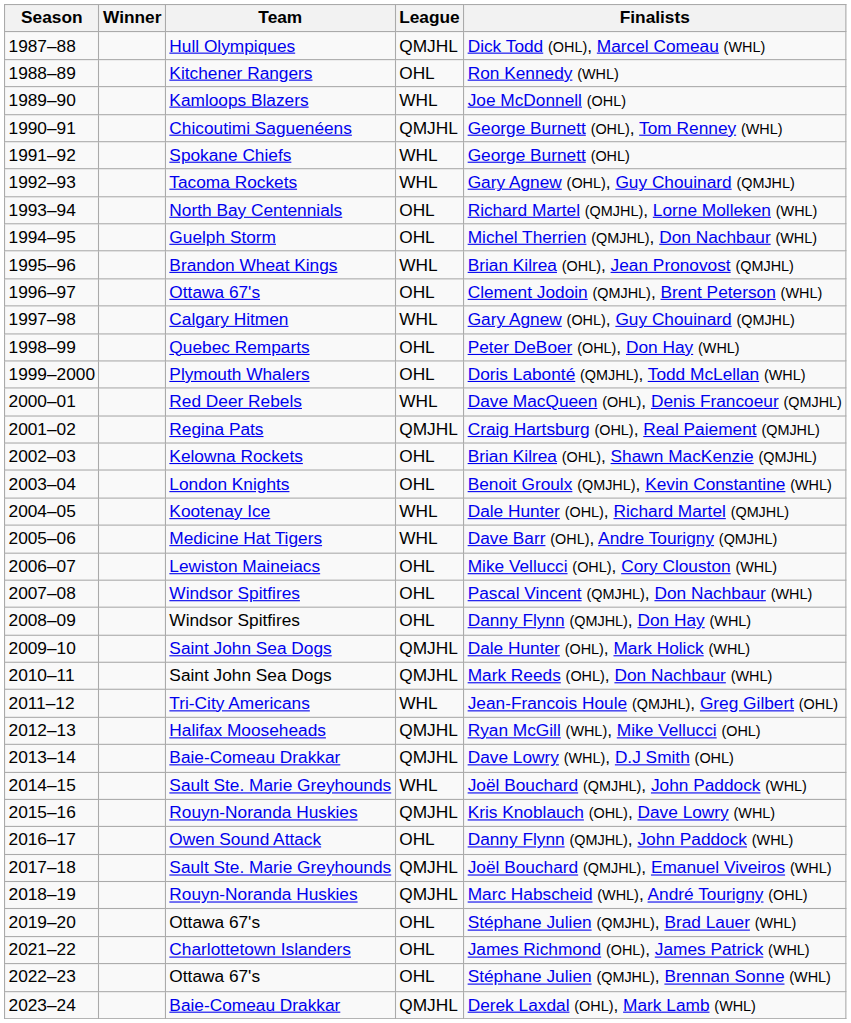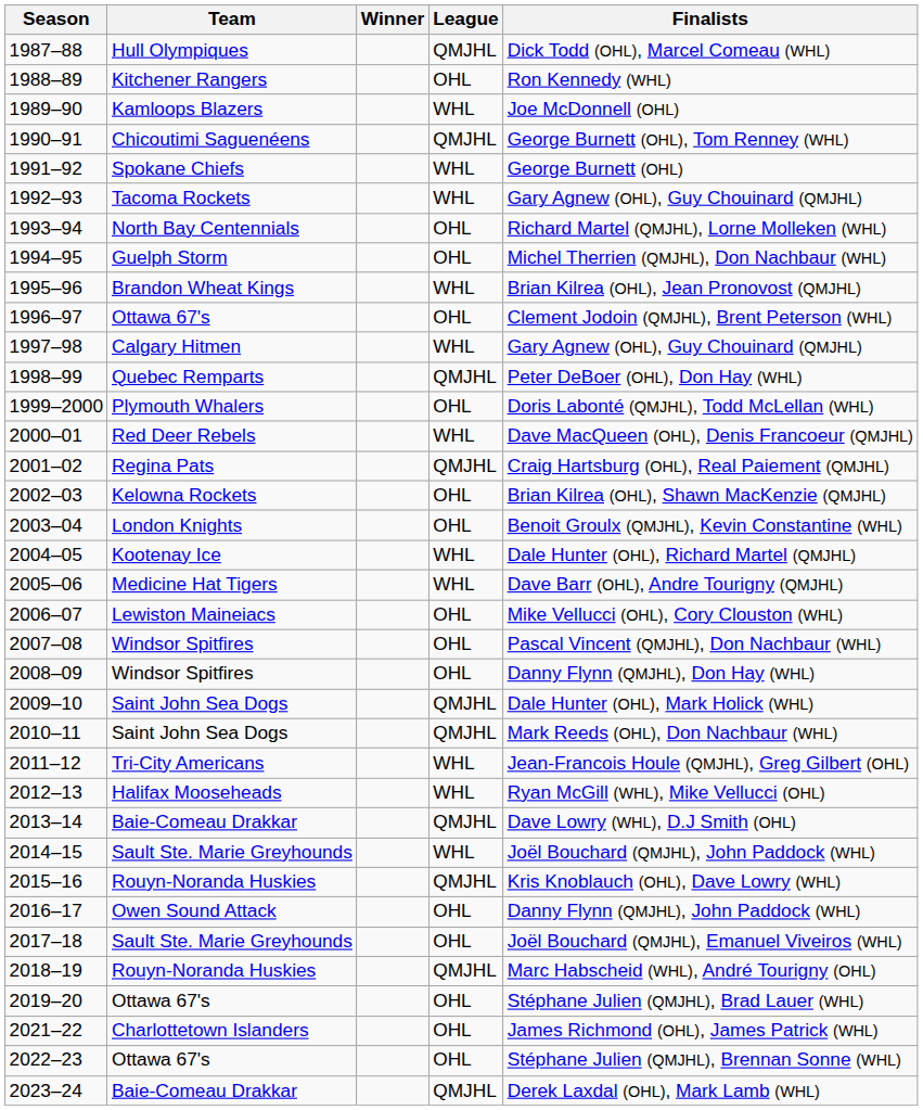 <table class="wikitable sortable">
 <tr>
 <th>Season</th>
+<th>Team</th>
 <th>Winner</th>
-<th>Team</th>
 <th>League</th>
 <th class=unsortable>Finalists</th>
 </tr>
 <tr>
 <td>1987–88</td>
+<td><a href='#'>Hull Olympiques</a></td>
 <td></td>
-<td><a href='#'>Hull Olympiques</a></td>
 <td>QMJHL</td>
 <td><a href='#'>Dick Todd</a>  <small>(OHL)</small>, <a href='#'>Marcel Comeau</a> <small>(WHL)</small></td>
 </tr>
 <tr>
 <td>1988–89</td>
+<td><a href='#'>Kitchener Rangers</a></td>
 <td></td>
-<td><a href='#'>Kitchener Rangers</a></td>
 <td>OHL</td>
 <td><a href='#'>Ron Kennedy</a> <small>(WHL)</small></td>
 </tr>
 <tr>
 <td>1989–90</td>
+<td><a href='#'>Kamloops Blazers</a></td>
 <td></td>
-<td><a href='#'>Kamloops Blazers</a></td>
 <td>WHL</td>
 <td><a href='#'>Joe McDonnell</a>  <small>(OHL)</small></td>
 </tr>
 <tr>
 <td>1990–91</td>
+<td><a href='#'>Chicoutimi Saguenéens</a></td>
 <td></td>
-<td><a href='#'>Chicoutimi Saguenéens</a></td>
 <td>QMJHL</td>
 <td><a href='#'>George Burnett</a>  <small>(OHL)</small>, <a href='#'>Tom Renney</a> <small>(WHL)</small></td>
 </tr>
 <tr>
 <td>1991–92</td>
+<td><a href='#'>Spokane Chiefs</a></td>
 <td></td>
-<td><a href='#'>Spokane Chiefs</a></td>
 <td>WHL</td>
 <td><a href='#'>George Burnett</a>  <small>(OHL)</small></td>
 </tr>
 <tr>
 <td>1992–93</td>
+<td><a href='#'>Tacoma Rockets</a></td>
 <td></td>
-<td><a href='#'>Tacoma Rockets</a></td>
 <td>WHL</td>
 <td><a href='#'>Gary Agnew</a>  <small>(OHL)</small>, <a href='#'>Guy Chouinard</a> <small>(QMJHL)</small></td>
 </tr>
 <tr>
 <td>1993–94</td>
+<td><a href='#'>North Bay Centennials</a></td>
 <td></td>
-<td><a href='#'>North Bay Centennials</a></td>
 <td>OHL</td>
 <td><a href='#'>Richard Martel</a> <small>(QMJHL)</small>, <a href='#'>Lorne Molleken</a> <small>(WHL)</small></td>
 </tr>
 <tr>
 <td>1994–95</td>
+<td><a href='#'>Guelph Storm</a></td>
 <td></td>
-<td><a href='#'>Guelph Storm</a></td>
 <td>OHL</td>
 <td><a href='#'>Michel Therrien</a>  <small>(QMJHL)</small>, <a href='#'>Don Nachbaur</a> <small>(WHL)</small></td>
 </tr>
 <tr>
 <td>1995–96</td>
+<td><a href='#'>Brandon Wheat Kings</a></td>
 <td></td>
-<td><a href='#'>Brandon Wheat Kings</a></td>
 <td>WHL</td>
 <td><a href='#'>Brian Kilrea</a> <small>(OHL)</small>, <a href='#'>Jean Pronovost</a> <small>(QMJHL)</small></td>
 </tr>
 <tr>
 <td>1996–97</td>
+<td><a href='#'>Ottawa 67's</a></td>
 <td></td>
-<td><a href='#'>Ottawa 67's</a></td>
 <td>OHL</td>
 <td><a href='#'>Clement Jodoin</a>  <small>(QMJHL)</small>, <a href='#'>Brent Peterson</a> <small>(WHL)</small></td>
 </tr>
 <tr>
 <td>1997–98</td>
+<td><a href='#'>Calgary Hitmen</a></td>
 <td></td>
-<td><a href='#'>Calgary Hitmen</a></td>
 <td>WHL</td>
 <td><a href='#'>Gary Agnew</a>  <small>(OHL)</small>, <a href='#'>Guy Chouinard</a> <small>(QMJHL)</small></td>
 </tr>
 <tr>
 <td>1998–99</td>
+<td><a href='#'>Quebec Remparts</a></td>
 <td></td>
-<td><a href='#'>Quebec Remparts</a></td>
-<td>OHL</td>
+<td>QMJHL</td>
 <td><a href='#'>Peter DeBoer</a> <small>(OHL)</small>, <a href='#'>Don Hay</a> <small>(WHL)</small></td>
 </tr>
 <tr>
 <td>1999–2000</td>
+<td><a href='#'>Plymouth Whalers</a></td>
 <td></td>
-<td><a href='#'>Plymouth Whalers</a></td>
 <td>OHL</td>
 <td><a href='#'>Doris Labonté</a> <small>(QMJHL)</small>, <a href='#'>Todd McLellan</a> <small>(WHL)</small></td>
 </tr>
 <tr>
 <td>2000–01</td>
+<td><a href='#'>Red Deer Rebels</a></td>
 <td></td>
-<td><a href='#'>Red Deer Rebels</a></td>
 <td>WHL</td>
 <td><a href='#'>Dave MacQueen</a>  <small>(OHL)</small>, <a href='#'>Denis Francoeur</a> <small>(QMJHL)</small></td>
 </tr>
 <tr>
 <td>2001–02</td>
+<td><a href='#'>Regina Pats</a></td>
 <td></td>
-<td><a href='#'>Regina Pats</a></td>
 <td>QMJHL</td>
 <td><a href='#'>Craig Hartsburg</a>  <small>(OHL)</small>, <a href='#'>Real Paiement</a> <small>(QMJHL)</small></td>
 </tr>
 <tr>
 <td>2002–03</td>
+<td><a href='#'>Kelowna Rockets</a></td>
 <td></td>
-<td><a href='#'>Kelowna Rockets</a></td>
 <td>OHL</td>
 <td><a href='#'>Brian Kilrea</a>  <small>(OHL)</small>, <a href='#'>Shawn MacKenzie</a> <small>(QMJHL)</small></td>
 </tr>
 <tr>
 <td>2003–04</td>
+<td><a href='#'>London Knights</a></td>
 <td></td>
-<td><a href='#'>London Knights</a></td>
 <td>OHL</td>
 <td><a href='#'>Benoit Groulx</a>   <small>(QMJHL)</small>, <a href='#'>Kevin Constantine</a> <small>(WHL)</small></td>
 </tr>
 <tr>
 <td>2004–05</td>
+<td><a href='#'>Kootenay Ice</a></td>
 <td></td>
-<td><a href='#'>Kootenay Ice</a></td>
 <td>WHL</td>
 <td><a href='#'>Dale Hunter</a>  <small>(OHL)</small>, <a href='#'>Richard Martel</a> <small>(QMJHL)</small></td>
 </tr>
 <tr>
 <td>2005–06</td>
+<td><a href='#'>Medicine Hat Tigers</a></td>
 <td></td>
-<td><a href='#'>Medicine Hat Tigers</a></td>
 <td>WHL</td>
 <td><a href='#'>Dave Barr</a> <small>(OHL)</small>, <a href='#'>Andre Tourigny</a> <small>(QMJHL)</small></td>
 </tr>
 <tr>
 <td>2006–07</td>
+<td><a href='#'>Lewiston Maineiacs</a></td>
 <td></td>
-<td><a href='#'>Lewiston Maineiacs</a></td>
 <td>OHL</td>
 <td><a href='#'>Mike Vellucci</a>  <small>(OHL)</small>, <a href='#'>Cory Clouston</a> <small>(WHL)</small></td>
 </tr>
 <tr>
 <td>2007–08</td>
+<td><a href='#'>Windsor Spitfires</a></td>
 <td></td>
-<td><a href='#'>Windsor Spitfires</a></td>
 <td>OHL</td>
 <td><a href='#'>Pascal Vincent</a> <small>(QMJHL)</small>, <a href='#'>Don Nachbaur</a> <small>(WHL)</small></td>
 </tr>
 <tr>
 <td>2008–09</td>
+<td>Windsor Spitfires</td>
 <td></td>
-<td>Windsor Spitfires</td>
 <td>OHL</td>
 <td><a href='#'>Danny Flynn</a>  <small>(QMJHL)</small>, <a href='#'>Don Hay</a> <small>(WHL)</small></td>
 </tr>
 <tr>
 <td>2009–10</td>
+<td><a href='#'>Saint John Sea Dogs</a></td>
 <td></td>
-<td><a href='#'>Saint John Sea Dogs</a></td>
 <td>QMJHL</td>
 <td><a href='#'>Dale Hunter</a> <small>(OHL)</small>, <a href='#'>Mark Holick</a> <small>(WHL)</small></td>
 </tr>
 <tr>
 <td>2010–11</td>
+<td>Saint John Sea Dogs</td>
 <td></td>
-<td>Saint John Sea Dogs</td>
 <td>QMJHL</td>
 <td><a href='#'>Mark Reeds</a> <small>(OHL)</small>, <a href='#'>Don Nachbaur</a> <small>(WHL)</small></td>
 </tr>
 <tr>
 <td>2011–12</td>
+<td><a href='#'>Tri-City Americans</a></td>
 <td></td>
-<td><a href='#'>Tri-City Americans</a></td>
 <td>WHL</td>
 <td><a href='#'>Jean-Francois Houle</a> <small>(QMJHL)</small>, <a href='#'>Greg Gilbert</a> <small>(OHL)</small></td>
 </tr>
 <tr>
 <td>2012–13</td>
+<td><a href='#'>Halifax Mooseheads</a></td>
 <td></td>
-<td><a href='#'>Halifax Mooseheads</a></td>
-<td>QMJHL</td>
+<td>WHL</td>
 <td><a href='#'>Ryan McGill</a> <small>(WHL)</small>, <a href='#'>Mike Vellucci</a> <small>(OHL)</small></td>
 </tr>
 <tr>
 <td>2013–14</td>
+<td><a href='#'>Baie-Comeau Drakkar</a></td>
 <td></td>
-<td><a href='#'>Baie-Comeau Drakkar</a></td>
 <td>QMJHL</td>
 <td><a href='#'>Dave Lowry</a> <small>(WHL)</small>, <a href='#'>D.J Smith</a> <small>(OHL)</small></td>
 </tr>
 <tr>
 <td>2014–15</td>
+<td><a href='#'>Sault Ste. Marie Greyhounds</a></td>
 <td></td>
-<td><a href='#'>Sault Ste. Marie Greyhounds</a></td>
 <td>WHL</td>
 <td><a href='#'>Joël Bouchard</a> <small>(QMJHL)</small>, <a href='#'>John Paddock</a> <small>(WHL)</small></td>
 </tr>
 <tr>
 <td>2015–16</td>
+<td><a href='#'>Rouyn-Noranda Huskies</a></td>
 <td></td>
-<td><a href='#'>Rouyn-Noranda Huskies</a></td>
 <td>QMJHL</td>
 <td><a href='#'>Kris Knoblauch</a> <small>(OHL)</small>, <a href='#'>Dave Lowry</a> <small>(WHL)</small></td>
 </tr>
 <tr>
 <td>2016–17</td>
+<td><a href='#'>Owen Sound Attack</a></td>
 <td></td>
-<td><a href='#'>Owen Sound Attack</a></td>
 <td>OHL</td>
 <td><a href='#'>Danny Flynn</a> <small>(QMJHL)</small>, <a href='#'>John Paddock</a> <small>(WHL)</small></td>
 </tr>
 <tr>
 <td>2017–18</td>
+<td><a href='#'>Sault Ste. Marie Greyhounds</a></td>
 <td></td>
-<td><a href='#'>Sault Ste. Marie Greyhounds</a></td>
-<td>QMJHL</td>
+<td>OHL</td>
 <td><a href='#'>Joël Bouchard</a> <small>(QMJHL)</small>, <a href='#'>Emanuel Viveiros</a> <small>(WHL)</small></td>
 </tr>
 <tr>
 <td>2018–19</td>
+<td><a href='#'>Rouyn-Noranda Huskies</a></td>
 <td></td>
-<td><a href='#'>Rouyn-Noranda Huskies</a></td>
 <td>QMJHL</td>
 <td><a href='#'>Marc Habscheid</a> <small>(WHL)</small>, <a href='#'>André Tourigny</a> <small>(OHL)</small></td>
 </tr>
 <tr>
 <td>2019–20</td>
+<td>Ottawa 67's</td>
 <td></td>
-<td>Ottawa 67's</td>
 <td>OHL</td>
 <td><a href='#'>Stéphane Julien</a> <small>(QMJHL)</small>, <a href='#'>Brad Lauer</a> <small>(WHL)</small></td>
 </tr>
 <tr>
 <td>2021–22</td>
+<td><a href='#'>Charlottetown Islanders</a></td>
 <td></td>
-<td><a href='#'>Charlottetown Islanders</a></td>
 <td>OHL</td>
 <td><a href='#'>James Richmond</a> <small>(OHL)</small>, <a href='#'>James Patrick</a> <small>(WHL)</small></td>
 </tr>
 <tr>
 <td>2022–23</td>
+<td>Ottawa 67's</td>
 <td></td>
-<td>Ottawa 67's</td>
 <td>OHL</td>
 <td><a href='#'>Stéphane Julien</a> <small>(QMJHL)</small>, <a href='#'>Brennan Sonne</a> <small>(WHL)</small></td>
 </tr>
 <tr>
 <td>2023–24</td>
+<td><a href='#'>Baie-Comeau Drakkar</a></td>
 <td></td>
-<td><a href='#'>Baie-Comeau Drakkar</a></td>
 <td>QMJHL</td>
 <td><a href='#'>Derek Laxdal</a> <small>(OHL)</small>, <a href='#'>Mark Lamb</a> <small>(WHL)</small></td>
 </tr>
 </table>
